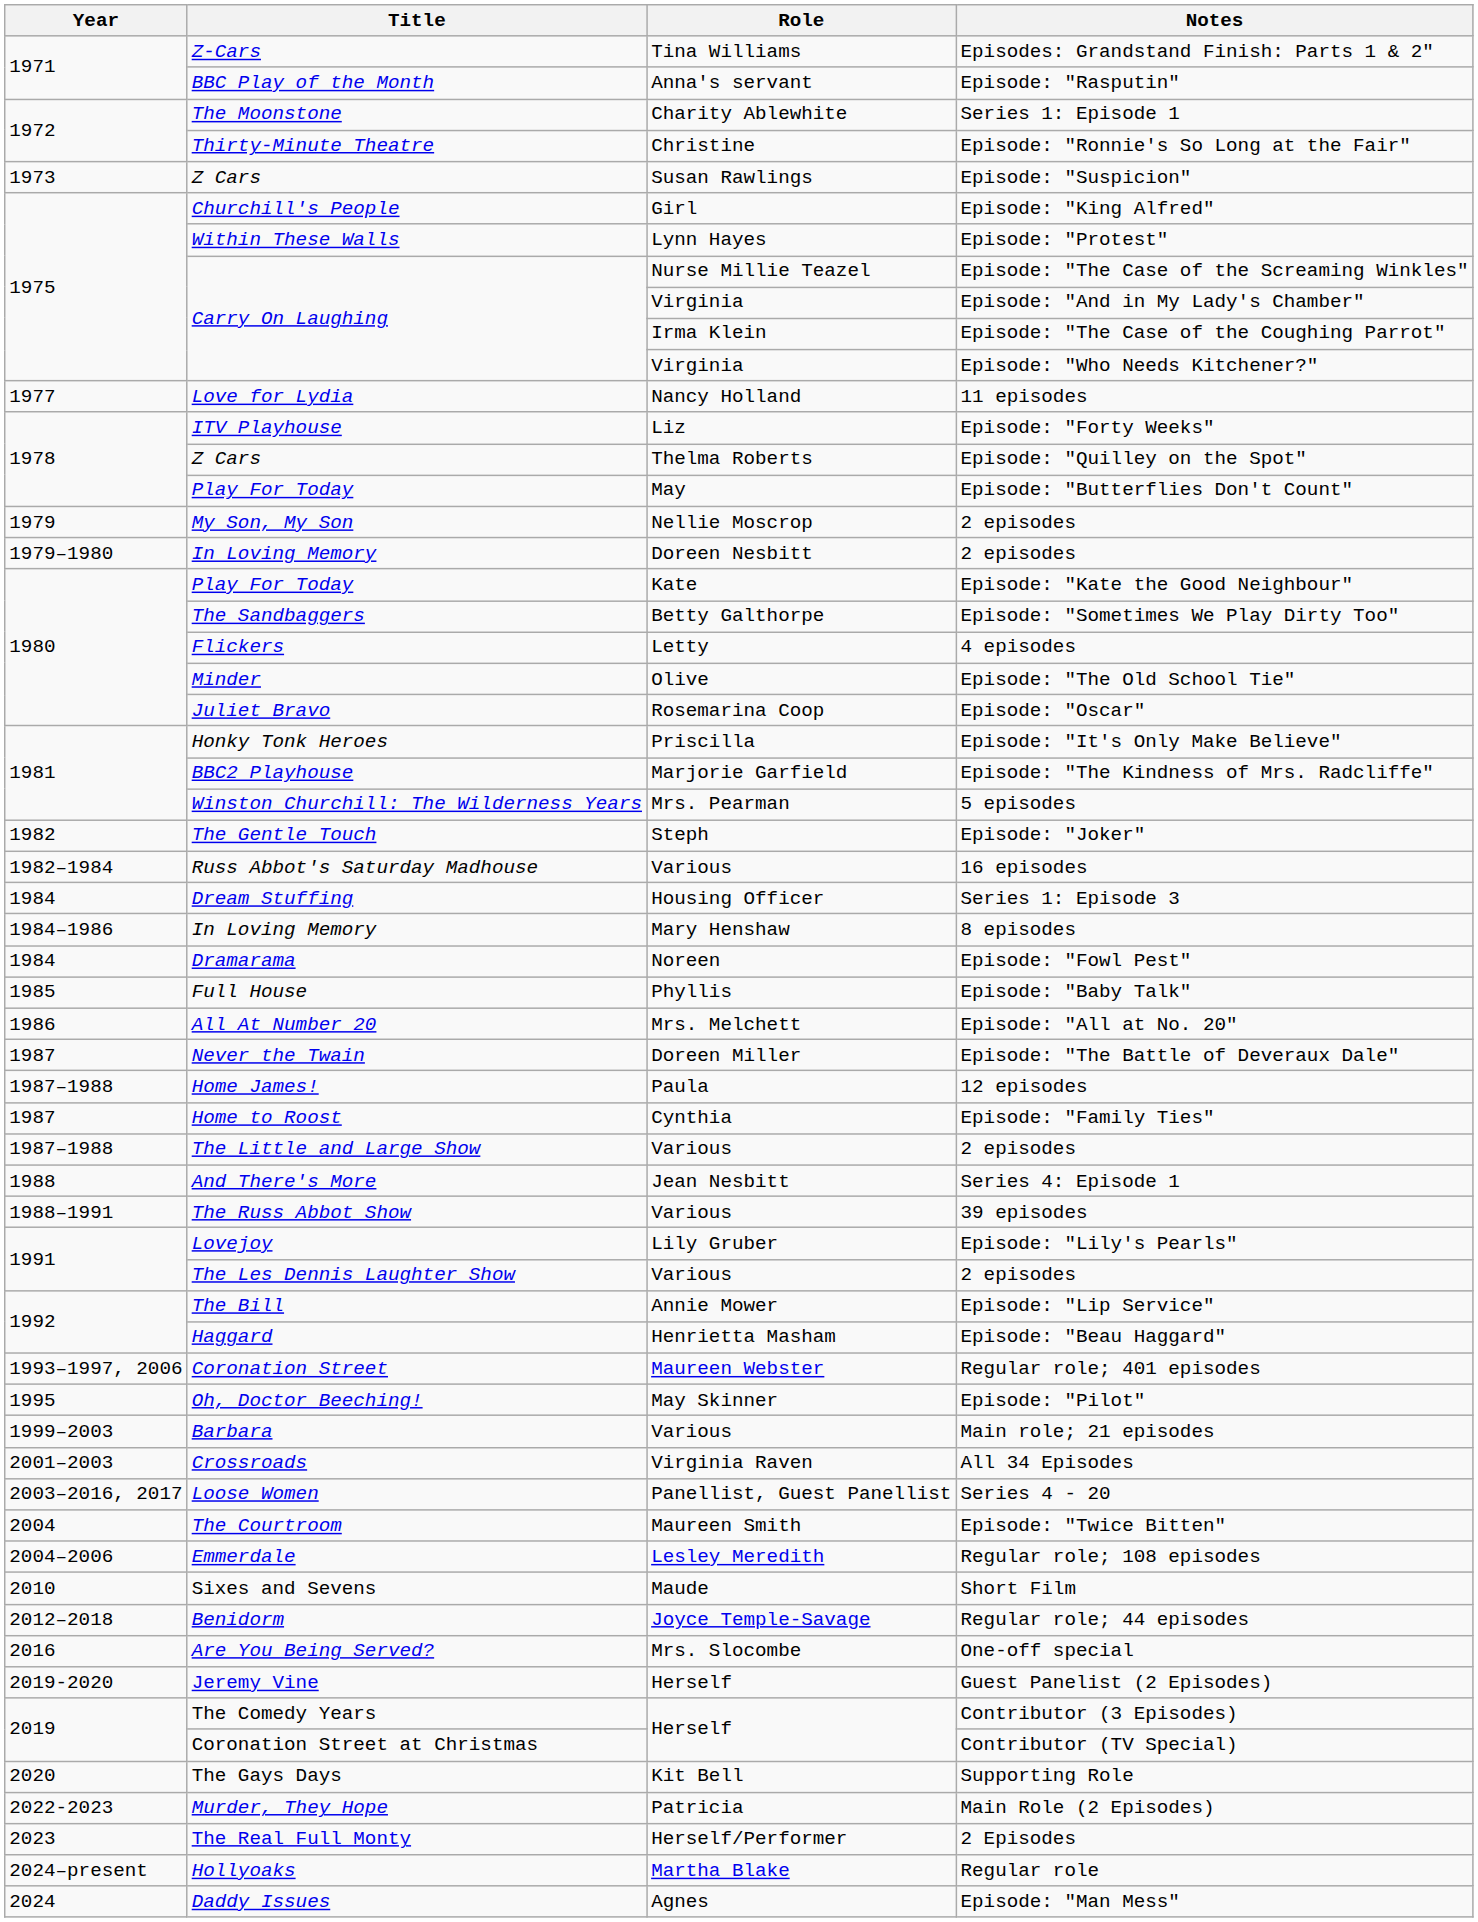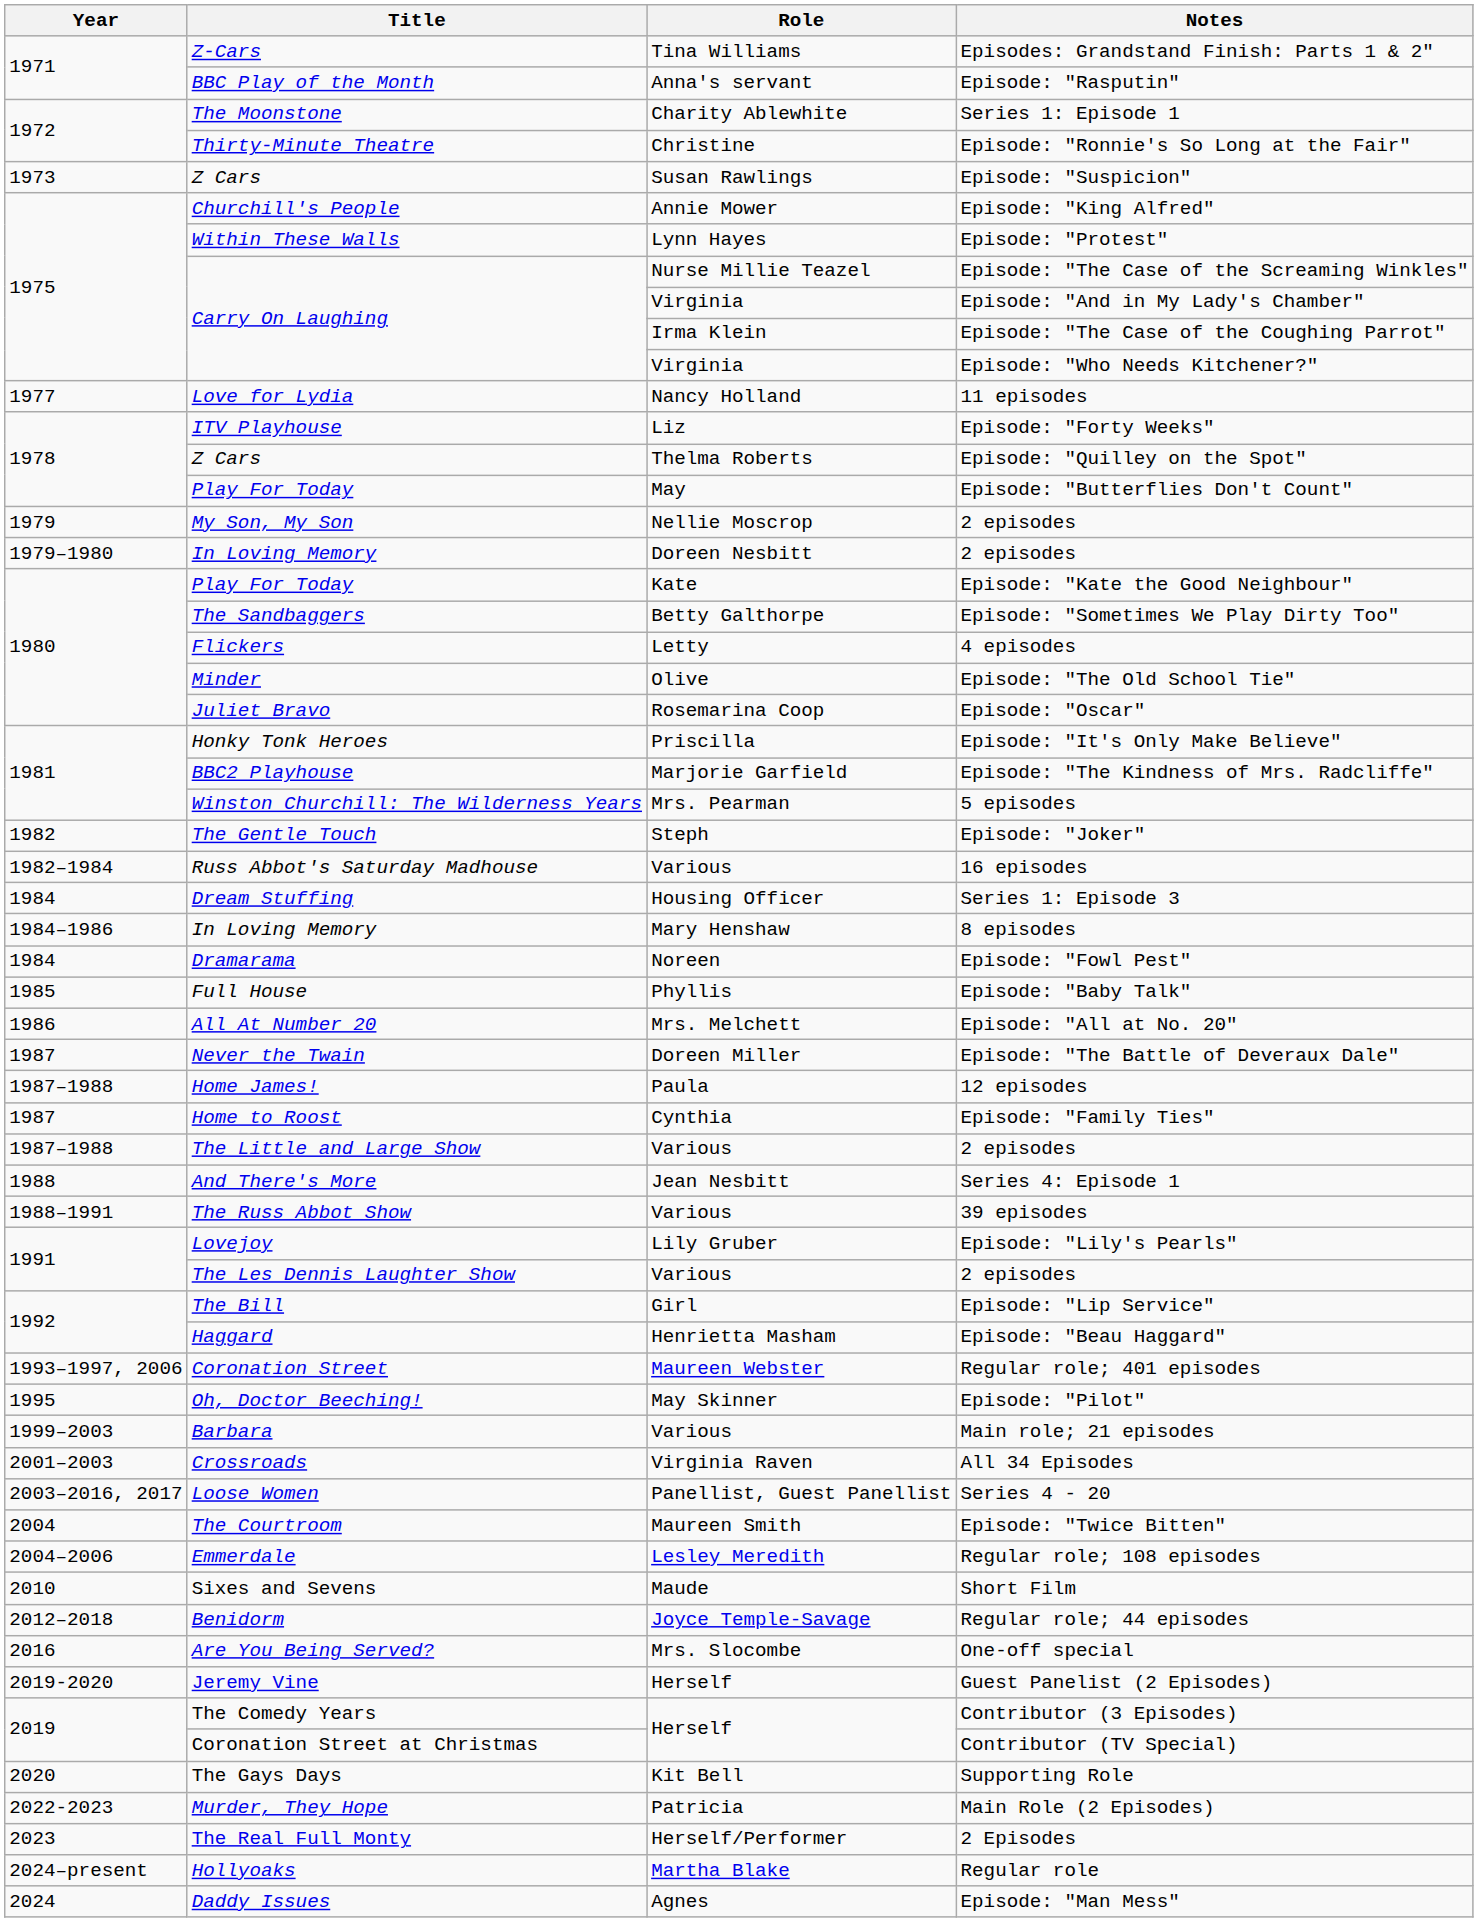 <table class="wikitable">
 <tr>
 <th>Year</th>
 <th>Title</th>
 <th>Role</th>
 <th>Notes</th>
 </tr>
 <tr>
 <td rowspan="2">1971</td>
 <td><em><a href='#'>Z-Cars</a></em></td>
 <td>Tina Williams</td>
 <td>Episodes: Grandstand Finish: Parts 1 & 2"</td>
 </tr>
 <tr>
 <td><em><a href='#'>BBC Play of the Month</a></em></td>
 <td>Anna's servant</td>
 <td>Episode: "Rasputin"</td>
 </tr>
 <tr>
 <td rowspan="2">1972</td>
 <td><em><a href='#'>The Moonstone</a></em></td>
 <td>Charity Ablewhite</td>
 <td>Series 1: Episode 1</td>
 </tr>
 <tr>
 <td><em><a href='#'>Thirty-Minute Theatre</a></em></td>
 <td>Christine</td>
 <td>Episode: "Ronnie's So Long at the Fair"</td>
 </tr>
 <tr>
 <td>1973</td>
 <td><em>Z Cars</em></td>
 <td>Susan Rawlings</td>
 <td>Episode: "Suspicion"</td>
 </tr>
 <tr>
 <td rowspan="6">1975</td>
 <td><em><a href='#'>Churchill's People</a></em></td>
-<td>Girl</td>
+<td>Annie Mower</td>
 <td>Episode: "King Alfred"</td>
 </tr>
 <tr>
 <td><em><a href='#'>Within These Walls</a></em></td>
 <td>Lynn Hayes</td>
 <td>Episode: "Protest"</td>
 </tr>
 <tr>
 <td rowspan="4"><em><a href='#'>Carry On Laughing</a></em></td>
 <td>Nurse Millie Teazel</td>
 <td>Episode: "The Case of the Screaming Winkles"</td>
 </tr>
 <tr>
 <td>Virginia</td>
 <td>Episode: "And in My Lady's Chamber"</td>
 </tr>
 <tr>
 <td>Irma Klein</td>
 <td>Episode: "The Case of the Coughing Parrot"</td>
 </tr>
 <tr>
 <td>Virginia</td>
 <td>Episode: "Who Needs Kitchener?"</td>
 </tr>
 <tr>
 <td>1977</td>
 <td><em><a href='#'>Love for Lydia</a></em></td>
 <td>Nancy Holland</td>
 <td>11 episodes</td>
 </tr>
 <tr>
 <td rowspan="3">1978</td>
 <td><em><a href='#'>ITV Playhouse</a></em></td>
 <td>Liz</td>
 <td>Episode: "Forty Weeks"</td>
 </tr>
 <tr>
 <td><em>Z Cars</em></td>
 <td>Thelma Roberts</td>
 <td>Episode: "Quilley on the Spot"</td>
 </tr>
 <tr>
 <td><em><a href='#'>Play For Today</a></em></td>
 <td>May</td>
 <td>Episode: "Butterflies Don't Count"</td>
 </tr>
 <tr>
 <td>1979</td>
 <td><em><a href='#'>My Son, My Son</a></em></td>
 <td>Nellie Moscrop</td>
 <td>2 episodes</td>
 </tr>
 <tr>
 <td>1979–1980</td>
 <td><em><a href='#'>In Loving Memory</a></em></td>
 <td>Doreen Nesbitt</td>
 <td>2 episodes</td>
 </tr>
 <tr>
 <td rowspan="5">1980</td>
 <td><em><a href='#'>Play For Today</a></em></td>
 <td>Kate</td>
 <td>Episode: "Kate the Good Neighbour"</td>
 </tr>
 <tr>
 <td><em><a href='#'>The Sandbaggers</a></em></td>
 <td>Betty Galthorpe</td>
 <td>Episode: "Sometimes We Play Dirty Too"</td>
 </tr>
 <tr>
 <td><em><a href='#'>Flickers</a></em></td>
 <td>Letty</td>
 <td>4 episodes</td>
 </tr>
 <tr>
 <td><em><a href='#'>Minder</a></em></td>
 <td>Olive</td>
 <td>Episode: "The Old School Tie"</td>
 </tr>
 <tr>
 <td><em><a href='#'>Juliet Bravo</a></em></td>
 <td>Rosemarina Coop</td>
 <td>Episode: "Oscar"</td>
 </tr>
 <tr>
 <td rowspan="3">1981</td>
 <td><em>Honky Tonk Heroes</em></td>
 <td>Priscilla</td>
 <td>Episode: "It's Only Make Believe"</td>
 </tr>
 <tr>
 <td><em><a href='#'>BBC2 Playhouse</a></em></td>
 <td>Marjorie Garfield</td>
 <td>Episode: "The Kindness of Mrs. Radcliffe"</td>
 </tr>
 <tr>
 <td><em><a href='#'>Winston Churchill: The Wilderness Years</a></em></td>
 <td>Mrs. Pearman</td>
 <td>5 episodes</td>
 </tr>
 <tr>
 <td>1982</td>
 <td><em><a href='#'>The Gentle Touch</a></em></td>
 <td>Steph</td>
 <td>Episode: "Joker"</td>
 </tr>
 <tr>
 <td>1982–1984</td>
 <td><em>Russ Abbot's Saturday Madhouse</em></td>
 <td>Various</td>
 <td>16 episodes</td>
 </tr>
 <tr>
 <td>1984</td>
 <td><em><a href='#'>Dream Stuffing</a></em></td>
 <td>Housing Officer</td>
 <td>Series 1: Episode 3</td>
 </tr>
 <tr>
 <td>1984–1986</td>
 <td><em>In Loving Memory</em></td>
 <td>Mary Henshaw</td>
 <td>8 episodes</td>
 </tr>
 <tr>
 <td>1984</td>
 <td><em><a href='#'>Dramarama</a></em></td>
 <td>Noreen</td>
 <td>Episode: "Fowl Pest"</td>
 </tr>
 <tr>
 <td>1985</td>
 <td><em>Full House</em></td>
 <td>Phyllis</td>
 <td>Episode: "Baby Talk"</td>
 </tr>
 <tr>
 <td>1986</td>
 <td><em><a href='#'>All At Number 20</a></em></td>
 <td>Mrs. Melchett</td>
 <td>Episode: "All at No. 20"</td>
 </tr>
 <tr>
 <td>1987</td>
 <td><em><a href='#'>Never the Twain</a></em></td>
 <td>Doreen Miller</td>
 <td>Episode: "The Battle of Deveraux Dale"</td>
 </tr>
 <tr>
 <td>1987–1988</td>
 <td><em><a href='#'>Home James!</a></em></td>
 <td>Paula</td>
 <td>12 episodes</td>
 </tr>
 <tr>
 <td>1987</td>
 <td><em><a href='#'>Home to Roost</a></em></td>
 <td>Cynthia</td>
 <td>Episode: "Family Ties"</td>
 </tr>
 <tr>
 <td>1987–1988</td>
 <td><em><a href='#'>The Little and Large Show</a></em></td>
 <td>Various</td>
 <td>2 episodes</td>
 </tr>
 <tr>
 <td>1988</td>
 <td><em><a href='#'>And There's More</a></em></td>
 <td>Jean Nesbitt</td>
 <td>Series 4: Episode 1</td>
 </tr>
 <tr>
 <td>1988–1991</td>
 <td><em><a href='#'>The Russ Abbot Show</a></em></td>
 <td>Various</td>
 <td>39 episodes</td>
 </tr>
 <tr>
 <td rowspan="2">1991</td>
 <td><em><a href='#'>Lovejoy</a></em></td>
 <td>Lily Gruber</td>
 <td>Episode: "Lily's Pearls"</td>
 </tr>
 <tr>
 <td><em><a href='#'>The Les Dennis Laughter Show</a></em></td>
 <td>Various</td>
 <td>2 episodes</td>
 </tr>
 <tr>
 <td rowspan="2">1992</td>
 <td><em><a href='#'>The Bill</a></em></td>
-<td>Annie Mower</td>
+<td>Girl</td>
 <td>Episode: "Lip Service"</td>
 </tr>
 <tr>
 <td><em><a href='#'>Haggard</a></em></td>
 <td>Henrietta Masham</td>
 <td>Episode: "Beau Haggard"</td>
 </tr>
 <tr>
 <td>1993–1997, 2006</td>
 <td><em><a href='#'>Coronation Street</a></em></td>
 <td><a href='#'>Maureen Webster</a></td>
 <td>Regular role; 401 episodes</td>
 </tr>
 <tr>
 <td>1995</td>
 <td><em><a href='#'>Oh, Doctor Beeching!</a></em></td>
 <td>May Skinner</td>
 <td>Episode: "Pilot"</td>
 </tr>
 <tr>
 <td>1999–2003</td>
 <td><em><a href='#'>Barbara</a></em></td>
 <td>Various</td>
 <td>Main role; 21 episodes</td>
 </tr>
 <tr>
 <td>2001–2003</td>
 <td><em><a href='#'>Crossroads</a></em></td>
 <td>Virginia Raven</td>
 <td>All 34 Episodes</td>
 </tr>
 <tr>
 <td>2003–2016, 2017</td>
 <td><em><a href='#'>Loose Women</a></em></td>
 <td>Panellist, Guest Panellist</td>
 <td>Series 4 - 20</td>
 </tr>
 <tr>
 <td>2004</td>
 <td><em><a href='#'>The Courtroom</a></em></td>
 <td>Maureen Smith</td>
 <td>Episode: "Twice Bitten"</td>
 </tr>
 <tr>
 <td>2004–2006</td>
 <td><em><a href='#'>Emmerdale</a></em></td>
 <td><a href='#'>Lesley Meredith</a></td>
 <td>Regular role; 108 episodes</td>
 </tr>
 <tr>
 <td>2010</td>
 <td>Sixes and Sevens</td>
 <td>Maude</td>
 <td>Short Film</td>
 </tr>
 <tr>
 <td>2012–2018</td>
 <td><em><a href='#'>Benidorm</a></em></td>
 <td><a href='#'>Joyce Temple-Savage</a></td>
 <td>Regular role; 44 episodes</td>
 </tr>
 <tr>
 <td>2016</td>
 <td><em><a href='#'>Are You Being Served?</a></em></td>
 <td>Mrs. Slocombe</td>
 <td>One-off special</td>
 </tr>
 <tr>
 <td>2019-2020</td>
 <td><a href='#'>Jeremy Vine</a></td>
 <td>Herself</td>
 <td>Guest Panelist (2 Episodes)</td>
 </tr>
 <tr>
 <td Rowspan=2>2019</td>
 <td>The Comedy Years</td>
 <td Rowspan=2>Herself</td>
 <td>Contributor (3 Episodes)</td>
 </tr>
 <tr>
 <td>Coronation Street at Christmas</td>
 <td>Contributor (TV Special)</td>
 </tr>
 <tr>
 <td>2020</td>
 <td>The Gays Days</td>
 <td>Kit Bell</td>
 <td>Supporting Role</td>
 </tr>
 <tr>
 <td>2022-2023</td>
 <td><em><a href='#'>Murder, They Hope</a></em></td>
 <td>Patricia</td>
 <td>Main Role (2 Episodes)</td>
 </tr>
 <tr>
 <td>2023</td>
 <td><a href='#'>The Real Full Monty</a></td>
 <td>Herself/Performer</td>
 <td>2 Episodes</td>
 </tr>
 <tr>
 <td>2024–present</td>
 <td><em><a href='#'>Hollyoaks</a></em></td>
 <td><a href='#'>Martha Blake</a></td>
 <td>Regular role</td>
 </tr>
 <tr>
 <td>2024</td>
 <td><em><a href='#'>Daddy Issues</a></em></td>
 <td>Agnes</td>
 <td>Episode: "Man Mess"</td>
 </tr>
 </table>
